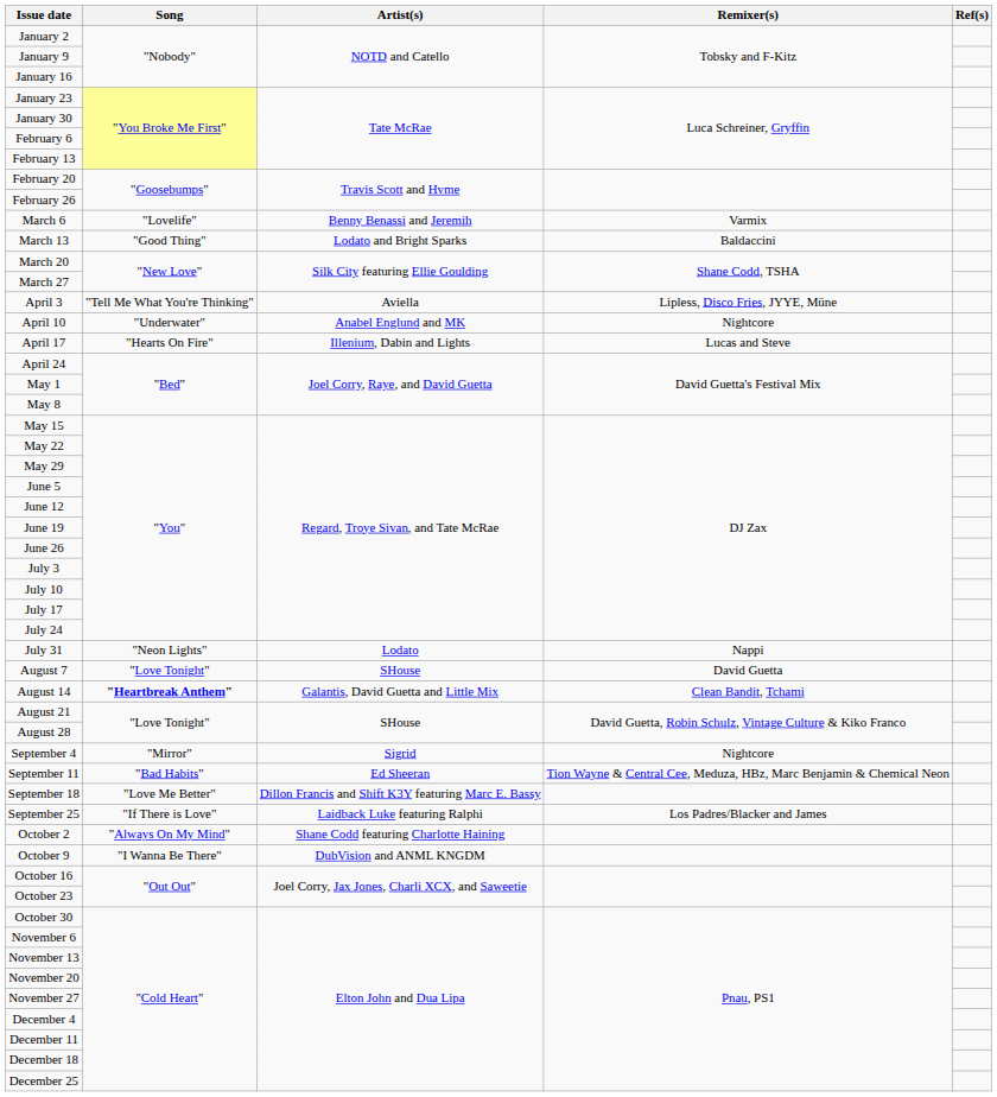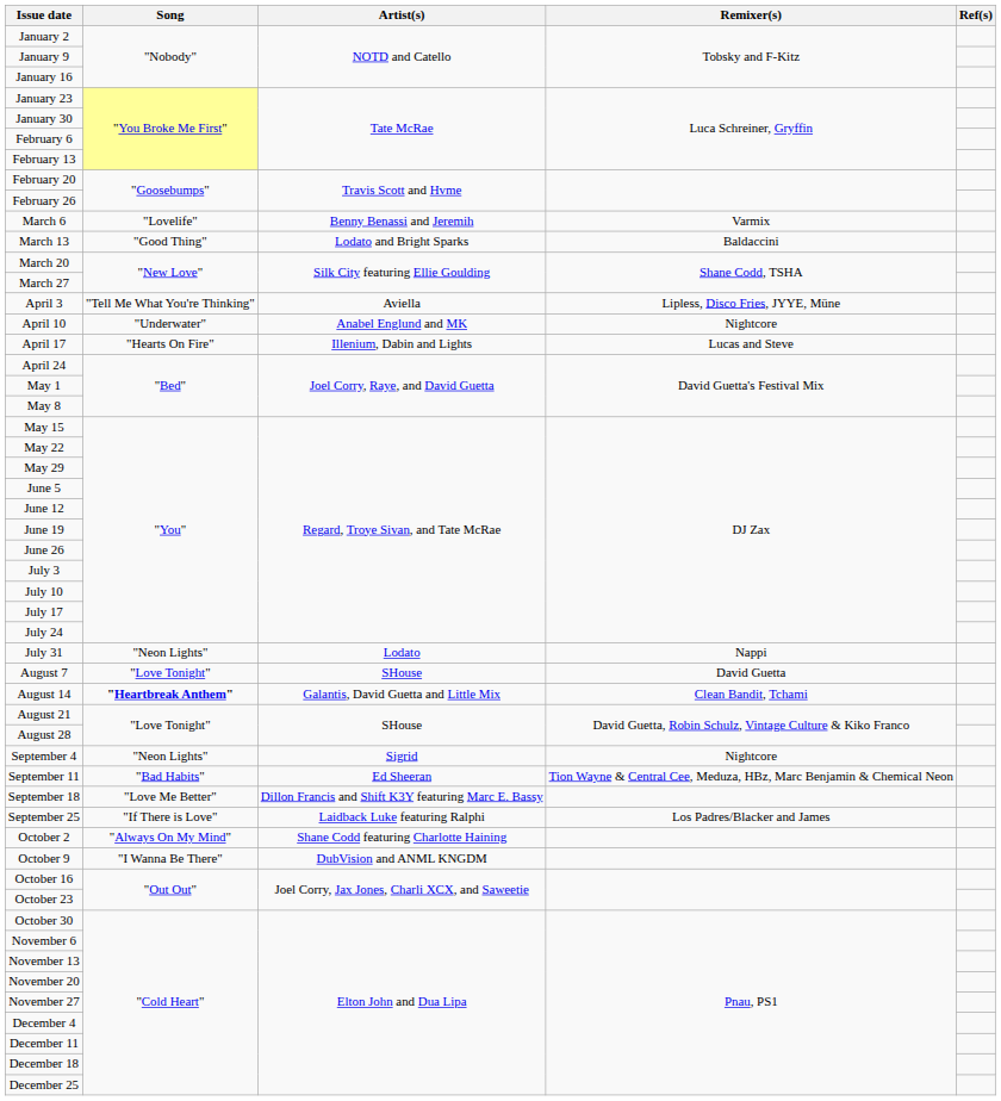 <table class="wikitable plainrowheaders" style="text-align: center;">
 <tr>
 <th>Issue date</th>
 <th>Song</th>
 <th>Artist(s)</th>
 <th>Remixer(s)</th>
 <th>Ref(s)</th>
 </tr>
 <tr>
 <td>January 2</td>
 <td rowspan="3">"Nobody"</td>
 <td rowspan="3"><a href='#'>NOTD</a> and Catello</td>
 <td rowspan="3">Tobsky and F-Kitz</td>
 <td></td>
 </tr>
 <tr>
 <td>January 9</td>
 <td></td>
 </tr>
 <tr>
 <td>January 16</td>
 <td></td>
 </tr>
 <tr>
 <td>January 23</td>
 <td bgcolor=#FFFF99 style="text-align: center;" rowspan=4>"<a href='#'>You Broke Me First</a>"</td>
 <td rowspan="4"><a href='#'>Tate McRae</a></td>
 <td rowspan="4">Luca Schreiner, <a href='#'>Gryffin</a></td>
 <td></td>
 </tr>
 <tr>
 <td>January 30</td>
 <td></td>
 </tr>
 <tr>
 <td>February 6</td>
 <td></td>
 </tr>
 <tr>
 <td>February 13</td>
 <td></td>
 </tr>
 <tr>
 <td>February 20</td>
 <td rowspan="2">"<a href='#'>Goosebumps</a>"</td>
 <td rowspan="2"><a href='#'>Travis Scott</a> and <a href='#'>Hvme</a></td>
 <td rowspan="2"></td>
 <td></td>
 </tr>
 <tr>
 <td>February 26</td>
 <td></td>
 </tr>
 <tr>
 <td>March 6</td>
 <td>"Lovelife"</td>
 <td><a href='#'>Benny Benassi</a> and <a href='#'>Jeremih</a></td>
 <td>Varmix</td>
 <td></td>
 </tr>
 <tr>
 <td>March 13</td>
 <td>"Good Thing"</td>
 <td><a href='#'>Lodato</a> and Bright Sparks</td>
 <td>Baldaccini</td>
 <td></td>
 </tr>
 <tr>
 <td>March 20</td>
 <td rowspan="2">"<a href='#'>New Love</a>"</td>
 <td rowspan="2"><a href='#'>Silk City</a> featuring <a href='#'>Ellie Goulding</a></td>
 <td rowspan="2"><a href='#'>Shane Codd</a>, TSHA</td>
 <td></td>
 </tr>
 <tr>
 <td>March 27</td>
 <td></td>
 </tr>
 <tr>
 <td>April 3</td>
 <td>"Tell Me What You're Thinking"</td>
 <td>Aviella</td>
 <td>Lipless, <a href='#'>Disco Fries</a>, JYYE, Müne</td>
 <td></td>
 </tr>
 <tr>
 <td>April 10</td>
 <td>"Underwater"</td>
 <td><a href='#'>Anabel Englund</a> and <a href='#'>MK</a></td>
 <td>Nightcore</td>
 <td></td>
 </tr>
 <tr>
 <td>April 17</td>
 <td>"Hearts On Fire"</td>
 <td><a href='#'>Illenium</a>, Dabin and Lights</td>
 <td>Lucas and Steve</td>
 <td></td>
 </tr>
 <tr>
 <td>April 24</td>
 <td rowspan="3">"<a href='#'>Bed</a>"</td>
 <td rowspan="3"><a href='#'>Joel Corry</a>, <a href='#'>Raye</a>, and <a href='#'>David Guetta</a></td>
 <td rowspan="3">David Guetta's Festival Mix</td>
 <td></td>
 </tr>
 <tr>
 <td>May 1</td>
 <td></td>
 </tr>
 <tr>
 <td>May 8</td>
 <td></td>
 </tr>
 <tr>
 <td>May 15</td>
 <td rowspan="11">"<a href='#'>You</a>"</td>
 <td rowspan="11"><a href='#'>Regard</a>, <a href='#'>Troye Sivan</a>, and Tate McRae</td>
 <td rowspan="11">DJ Zax</td>
 <td></td>
 </tr>
 <tr>
 <td>May 22</td>
 <td></td>
 </tr>
 <tr>
 <td>May 29</td>
 <td></td>
 </tr>
 <tr>
 <td>June 5</td>
 <td></td>
 </tr>
 <tr>
 <td>June 12</td>
 <td></td>
 </tr>
 <tr>
 <td>June 19</td>
 <td></td>
 </tr>
 <tr>
 <td>June 26</td>
 <td></td>
 </tr>
 <tr>
 <td>July 3</td>
 <td></td>
 </tr>
 <tr>
 <td>July 10</td>
 <td></td>
 </tr>
 <tr>
 <td>July 17</td>
 <td></td>
 </tr>
 <tr>
 <td>July 24</td>
 <td></td>
 </tr>
 <tr>
 <td>July 31</td>
 <td>"Neon Lights"</td>
 <td><a href='#'>Lodato</a></td>
 <td>Nappi</td>
 <td></td>
 </tr>
 <tr>
 <td>August 7</td>
 <td>"<a href='#'>Love Tonight</a>"</td>
 <td><a href='#'>SHouse</a></td>
 <td>David Guetta</td>
 <td></td>
 </tr>
 <tr>
 <td>August 14</td>
 <td><strong>"<a href='#'>Heartbreak Anthem</a>"</strong></td>
 <td><a href='#'>Galantis</a>, David Guetta and <a href='#'>Little Mix</a></td>
 <td><a href='#'>Clean Bandit</a>, <a href='#'>Tchami</a></td>
 <td></td>
 </tr>
 <tr>
 <td>August 21</td>
 <td rowspan=2>"Love Tonight"</td>
 <td rowspan=2>SHouse</td>
 <td rowspan=2>David Guetta, <a href='#'>Robin Schulz</a>, <a href='#'>Vintage Culture</a> & Kiko Franco</td>
 <td></td>
 </tr>
 <tr>
 <td>August 28</td>
 <td></td>
 </tr>
 <tr>
 <td>September 4</td>
-<td>"Mirror"</td>
+<td>"Neon Lights"</td>
 <td><a href='#'>Sigrid</a></td>
 <td>Nightcore</td>
 <td></td>
 </tr>
 <tr>
 <td>September 11</td>
 <td>"<a href='#'>Bad Habits</a>"</td>
 <td><a href='#'>Ed Sheeran</a></td>
 <td><a href='#'>Tion Wayne</a> & <a href='#'>Central Cee</a>, Meduza, HBz, Marc Benjamin & Chemical Neon</td>
 <td></td>
 </tr>
 <tr>
 <td>September 18</td>
 <td>"Love Me Better"</td>
 <td><a href='#'>Dillon Francis</a> and <a href='#'>Shift K3Y</a> featuring <a href='#'>Marc E. Bassy</a></td>
 <td></td>
 <td></td>
 </tr>
 <tr>
 <td>September 25</td>
 <td>"If There is Love"</td>
 <td><a href='#'>Laidback Luke</a> featuring Ralphi</td>
 <td>Los Padres/Blacker and James</td>
 <td></td>
 </tr>
 <tr>
 <td>October 2</td>
 <td>"<a href='#'>Always On My Mind</a>"</td>
 <td><a href='#'>Shane Codd</a> featuring <a href='#'>Charlotte Haining</a></td>
 <td></td>
 <td></td>
 </tr>
 <tr>
 <td>October 9</td>
 <td>"I Wanna Be There"</td>
 <td><a href='#'>DubVision</a> and ANML KNGDM</td>
 <td></td>
 <td></td>
 </tr>
 <tr>
 <td>October 16</td>
 <td rowspan=2>"<a href='#'>Out Out</a>"</td>
 <td rowspan=2>Joel Corry, <a href='#'>Jax Jones</a>, <a href='#'>Charli XCX</a>, and <a href='#'>Saweetie</a></td>
 <td rowspan=2></td>
 <td></td>
 </tr>
 <tr>
 <td>October 23</td>
 <td></td>
 </tr>
 <tr>
 <td>October 30</td>
 <td rowspan=9>"<a href='#'>Cold Heart</a>"</td>
 <td rowspan=9><a href='#'>Elton John</a> and <a href='#'>Dua Lipa</a></td>
 <td rowspan=9><a href='#'>Pnau</a>, PS1</td>
 <td></td>
 </tr>
 <tr>
 <td>November 6</td>
 <td></td>
 </tr>
 <tr>
 <td>November 13</td>
 <td></td>
 </tr>
 <tr>
 <td>November 20</td>
 <td></td>
 </tr>
 <tr>
 <td>November 27</td>
 <td></td>
 </tr>
 <tr>
 <td>December 4</td>
 <td></td>
 </tr>
 <tr>
 <td>December 11</td>
 <td></td>
 </tr>
 <tr>
 <td>December 18</td>
 <td></td>
 </tr>
 <tr>
 <td>December 25</td>
 <td></td>
 </tr>
 </table>
